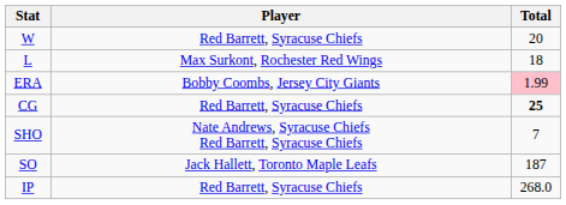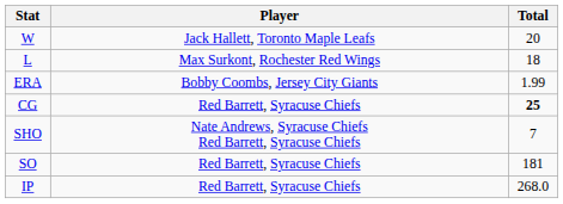 <table class="wikitable" width="40%" style="text-align:center;">
 <tr>
 <th width="5%">Stat</th>
 <th width="60%">Player</th>
 <th width="5%">Total</th>
 </tr>
 <tr>
 <td><a href='#'>W</a></td>
-<td><a href='#'>Red Barrett</a>, <a href='#'>Syracuse Chiefs</a></td>
+<td><a href='#'>Jack Hallett</a>, <a href='#'>Toronto Maple Leafs</a></td>
 <td>20</td>
 </tr>
 <tr>
 <td><a href='#'>L</a></td>
 <td><a href='#'>Max Surkont</a>, <a href='#'>Rochester Red Wings</a></td>
 <td>18</td>
 </tr>
 <tr>
 <td><a href='#'>ERA</a></td>
 <td><a href='#'>Bobby Coombs</a>, <a href='#'>Jersey City Giants</a></td>
-<td style="background: pink;">1.99</td>
+<td>1.99</td>
 </tr>
 <tr>
 <td><a href='#'>CG</a></td>
 <td><a href='#'>Red Barrett</a>, <a href='#'>Syracuse Chiefs</a></td>
 <td><strong>25</strong></td>
 </tr>
 <tr>
 <td><a href='#'>SHO</a></td>
 <td><a href='#'>Nate Andrews</a>, <a href='#'>Syracuse Chiefs</a> <br> <a href='#'>Red Barrett</a>, <a href='#'>Syracuse Chiefs</a></td>
 <td>7</td>
 </tr>
 <tr>
 <td><a href='#'>SO</a></td>
-<td><a href='#'>Jack Hallett</a>, <a href='#'>Toronto Maple Leafs</a></td>
-<td>187</td>
+<td><a href='#'>Red Barrett</a>, <a href='#'>Syracuse Chiefs</a></td>
+<td>181</td>
 </tr>
 <tr>
 <td><a href='#'>IP</a></td>
 <td><a href='#'>Red Barrett</a>, <a href='#'>Syracuse Chiefs</a></td>
 <td>268.0</td>
 </tr>
 </table>
